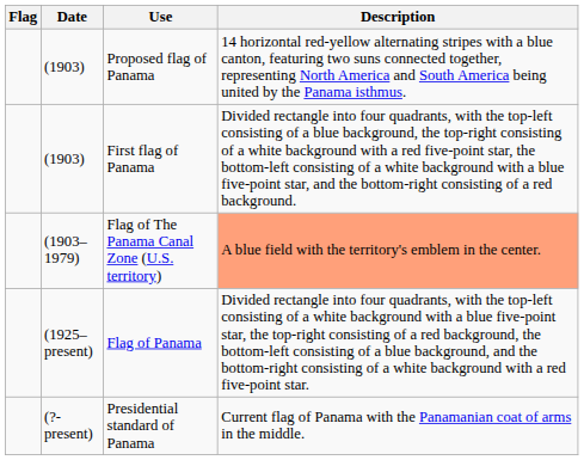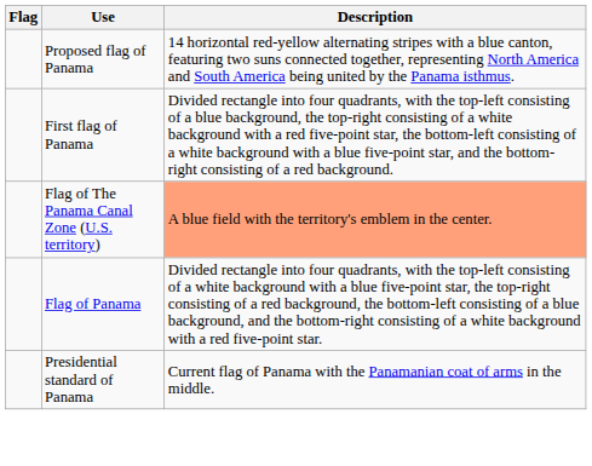 <table class="wikitable">
 <tr>
 <th>Flag</th>
-<th>Date</th>
 <th>Use</th>
 <th>Description</th>
 </tr>
 <tr>
 <td></td>
-<td>(1903)</td>
 <td>Proposed flag of Panama</td>
 <td>14 horizontal red-yellow alternating stripes with a blue canton, featuring two suns connected together, representing <a href='#'>North America</a> and <a href='#'>South America</a> being united by the <a href='#'>Panama isthmus</a>.</td>
 </tr>
 <tr>
 <td></td>
-<td>(1903)</td>
 <td>First flag of Panama</td>
 <td>Divided rectangle into four quadrants, with the top-left consisting of a blue background, the top-right consisting of a white background with a red five-point star, the bottom-left consisting of a white background with a blue five-point star, and the bottom-right consisting of a red background.</td>
 </tr>
 <tr>
 <td></td>
-<td>(1903–1979)</td>
 <td>Flag of The <a href='#'>Panama Canal Zone</a> (<a href='#'>U.S. territory</a>)</td>
 <td style="background: lightsalmon;">A blue field with the territory's emblem in the center.</td>
 </tr>
 <tr>
 <td></td>
-<td>(1925–present)</td>
 <td><a href='#'>Flag of Panama</a></td>
 <td>Divided rectangle into four quadrants, with the top-left consisting of a white background with a blue five-point star, the top-right consisting of a red background, the bottom-left consisting of a blue background, and the bottom-right consisting of a white background with a red five-point star.</td>
 </tr>
 <tr>
 <td></td>
-<td>(?-present)</td>
 <td>Presidential standard of Panama</td>
 <td>Current flag of Panama with the <a href='#'>Panamanian coat of arms</a> in the middle.</td>
 </tr>
 </table>
